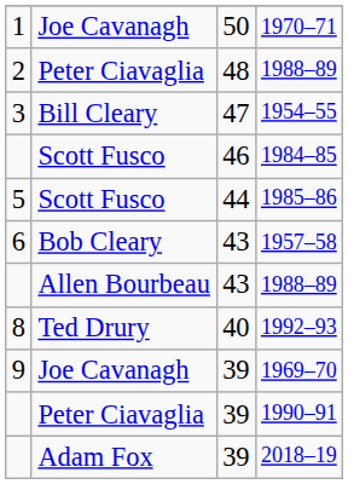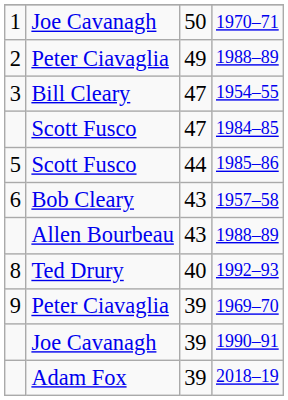 <table class="wikitable">
 <tr>
 </tr>
 <tr>
 <td>1</td>
 <td><a href='#'>Joe Cavanagh</a></td>
 <td>50</td>
 <td style="font-size:80%;"><a href='#'>1970–71</a></td>
 </tr>
 <tr>
 <td>2</td>
 <td><a href='#'>Peter Ciavaglia</a></td>
-<td>48</td>
+<td>49</td>
 <td style="font-size:80%;"><a href='#'>1988–89</a></td>
 </tr>
 <tr>
 <td>3</td>
 <td><a href='#'>Bill Cleary</a></td>
 <td>47</td>
 <td style="font-size:80%;"><a href='#'>1954–55</a></td>
 </tr>
 <tr>
 <td></td>
 <td><a href='#'>Scott Fusco</a></td>
-<td>46</td>
+<td>47</td>
 <td style="font-size:80%;"><a href='#'>1984–85</a></td>
 </tr>
 <tr>
 <td>5</td>
 <td><a href='#'>Scott Fusco</a></td>
 <td>44</td>
 <td style="font-size:80%;"><a href='#'>1985–86</a></td>
 </tr>
 <tr>
 <td>6</td>
 <td><a href='#'>Bob Cleary</a></td>
 <td>43</td>
 <td style="font-size:80%;"><a href='#'>1957–58</a></td>
 </tr>
 <tr>
 <td></td>
 <td><a href='#'>Allen Bourbeau</a></td>
 <td>43</td>
 <td style="font-size:80%;"><a href='#'>1988–89</a></td>
 </tr>
 <tr>
 <td>8</td>
 <td><a href='#'>Ted Drury</a></td>
 <td>40</td>
 <td style="font-size:80%;"><a href='#'>1992–93</a></td>
 </tr>
 <tr>
 <td>9</td>
-<td><a href='#'>Joe Cavanagh</a></td>
+<td><a href='#'>Peter Ciavaglia</a></td>
 <td>39</td>
 <td style="font-size:80%;"><a href='#'>1969–70</a></td>
 </tr>
 <tr>
 <td></td>
-<td><a href='#'>Peter Ciavaglia</a></td>
+<td><a href='#'>Joe Cavanagh</a></td>
 <td>39</td>
 <td style="font-size:80%;"><a href='#'>1990–91</a></td>
 </tr>
 <tr>
 <td></td>
 <td><a href='#'>Adam Fox</a></td>
 <td>39</td>
 <td style="font-size:80%;"><a href='#'>2018–19</a></td>
 </tr>
 </table>
